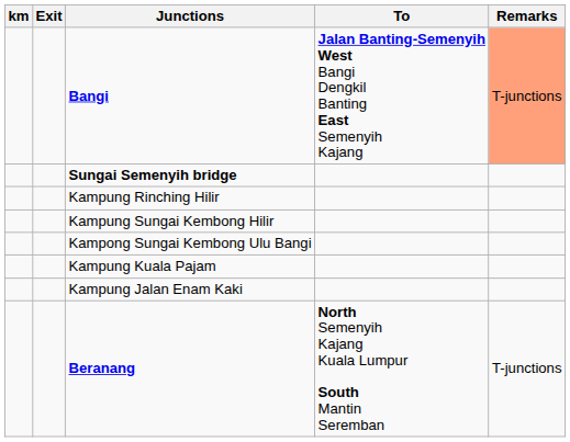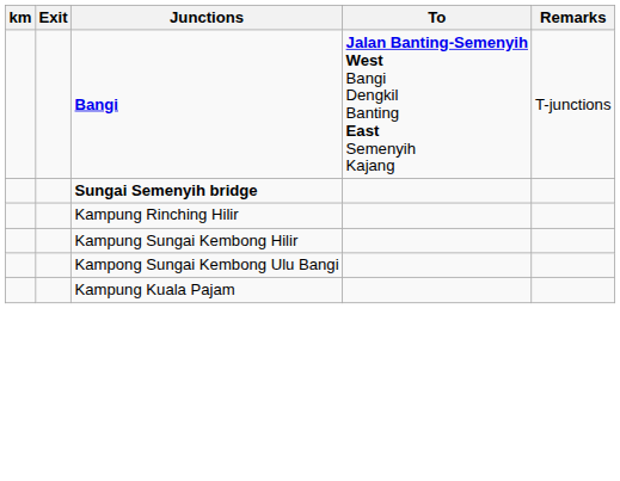 <table class="wikitable">
 <tr>
 <th>km</th>
 <th>Exit</th>
 <th>Junctions</th>
 <th>To</th>
 <th>Remarks</th>
 </tr>
 <tr>
 <td></td>
 <td></td>
 <td><strong><a href='#'>Bangi</a></strong></td>
 <td> <strong><a href='#'>Jalan Banting-Semenyih</a></strong><br><strong>West</strong><br>Bangi<br>Dengkil<br>Banting<br><strong>East</strong><br>Semenyih<br>Kajang</td>
-<td style="background: lightsalmon;">T-junctions</td>
+<td>T-junctions</td>
 </tr>
 <tr>
 <td></td>
 <td></td>
 <td><strong>Sungai Semenyih bridge</strong></td>
 <td></td>
 <td></td>
 </tr>
 <tr>
 <td></td>
 <td></td>
 <td>Kampung Rinching Hilir</td>
 <td></td>
 <td></td>
 </tr>
 <tr>
 <td></td>
 <td></td>
 <td>Kampung Sungai Kembong Hilir</td>
 <td></td>
 <td></td>
 </tr>
 <tr>
 <td></td>
 <td></td>
 <td>Kampong Sungai Kembong Ulu Bangi</td>
 <td></td>
 <td></td>
 </tr>
 <tr>
 <td></td>
 <td></td>
 <td>Kampung Kuala Pajam</td>
 <td></td>
 <td></td>
 </tr>
-<tr>
-<td></td>
-<td></td>
-<td>Kampung Jalan Enam Kaki</td>
-<td></td>
-<td></td>
-</tr>
-<tr>
-<td></td>
-<td></td>
-<td><strong><a href='#'>Beranang</a></strong></td>
-<td><strong>North</strong><br>Semenyih<br>Kajang<br>Kuala Lumpur<br><br><strong>South</strong><br>Mantin<br>Seremban</td>
-<td>T-junctions</td>
-</tr>
 </table>
